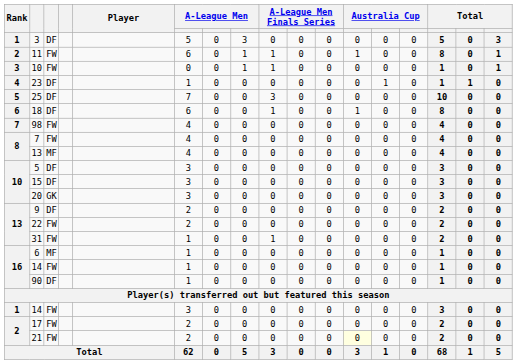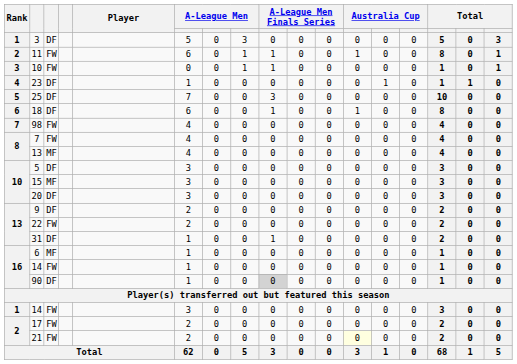 <table class="wikitable sortable" style="text-align:center;">
 <tr>
 <th rowspan="2" width="15">Rank</th>
 <th rowspan="2" width="15"></th>
 <th rowspan="2" width="15"></th>
 <th rowspan="2" width="15"></th>
 <th rowspan="2" width="145">Player</th>
 <th colspan="3" width="120"><a href='#'>A-League Men</a></th>
 <th colspan="3" width="120"><a href='#'>A-League Men Finals Series</a></th>
 <th colspan="3" width="120"><a href='#'>Australia Cup</a></th>
 <th colspan="3" width="120">Total</th>
 </tr>
 <tr>
 <th style="width:30px"></th>
 <th style="width:30px"></th>
 <th style="width:30px"></th>
 <th style="width:30px"></th>
 <th style="width:30px"></th>
 <th style="width:30px"></th>
 <th style="width:30px"></th>
 <th style="width:30px"></th>
 <th style="width:30px"></th>
 <th style="width:30px"></th>
 <th style="width:30px"></th>
 <th style="width:30px"></th>
 </tr>
 <tr>
 <th>1</th>
 <td>3</td>
 <td>DF</td>
 <td></td>
 <td align="left"><br></td>
 <td>5</td>
 <td>0</td>
 <td>3<br></td>
 <td>0</td>
 <td>0</td>
 <td>0<br></td>
 <td>0</td>
 <td>0</td>
 <td>0<br></td>
 <th>5</th>
 <th>0</th>
 <th>3</th>
 </tr>
 <tr>
 <th>2</th>
 <td>11</td>
 <td>FW</td>
 <td></td>
 <td align="left"><br></td>
 <td>6</td>
 <td>0</td>
 <td>1<br></td>
 <td>1</td>
 <td>0</td>
 <td>0<br></td>
 <td>1</td>
 <td>0</td>
 <td>0<br></td>
 <th>8</th>
 <th>0</th>
 <th>1</th>
 </tr>
 <tr>
 <th>3</th>
 <td>10</td>
 <td>FW</td>
 <td></td>
 <td align="left"><br></td>
 <td>0</td>
 <td>0</td>
 <td>1<br></td>
 <td>1</td>
 <td>0</td>
 <td>0<br></td>
 <td>0</td>
 <td>0</td>
 <td>0<br></td>
 <th>1</th>
 <th>0</th>
 <th>1</th>
 </tr>
 <tr>
 <th>4</th>
 <td>23</td>
 <td>DF</td>
 <td></td>
 <td align="left"><br></td>
 <td>1</td>
 <td>0</td>
 <td>0<br></td>
 <td>0</td>
 <td>0</td>
 <td>0<br></td>
 <td>0</td>
 <td>1</td>
 <td>0<br></td>
 <th>1</th>
 <th>1</th>
 <th>0</th>
 </tr>
 <tr>
 <th>5</th>
 <td>25</td>
 <td>DF</td>
 <td></td>
 <td align="left"><br></td>
 <td>7</td>
 <td>0</td>
 <td>0<br></td>
 <td>3</td>
 <td>0</td>
 <td>0<br></td>
 <td>0</td>
 <td>0</td>
 <td>0<br></td>
 <th>10</th>
 <th>0</th>
 <th>0</th>
 </tr>
 <tr>
 <th>6</th>
 <td>18</td>
 <td>DF</td>
 <td></td>
 <td align="left"><br></td>
 <td>6</td>
 <td>0</td>
 <td>0<br></td>
 <td>1</td>
 <td>0</td>
 <td>0<br></td>
 <td>1</td>
 <td>0</td>
 <td>0<br></td>
 <th>8</th>
 <th>0</th>
 <th>0</th>
 </tr>
 <tr>
 <th>7</th>
 <td>98</td>
 <td>FW</td>
 <td></td>
 <td align="left"><br></td>
 <td>4</td>
 <td>0</td>
 <td>0<br></td>
 <td>0</td>
 <td>0</td>
 <td>0<br></td>
 <td>0</td>
 <td>0</td>
 <td>0<br></td>
 <th>4</th>
 <th>0</th>
 <th>0</th>
 </tr>
 <tr>
 <th rowspan="2">8</th>
 <td>7</td>
 <td>FW</td>
 <td></td>
 <td align="left"><br></td>
 <td>4</td>
 <td>0</td>
 <td>0<br></td>
 <td>0</td>
 <td>0</td>
 <td>0<br></td>
 <td>0</td>
 <td>0</td>
 <td>0<br></td>
 <th>4</th>
 <th>0</th>
 <th>0</th>
 </tr>
 <tr>
 <td>13</td>
 <td>MF</td>
 <td></td>
 <td align="left"><br></td>
 <td>4</td>
 <td>0</td>
 <td>0<br></td>
 <td>0</td>
 <td>0</td>
 <td>0<br></td>
 <td>0</td>
 <td>0</td>
 <td>0<br></td>
 <th>4</th>
 <th>0</th>
 <th>0</th>
 </tr>
 <tr>
 <th rowspan="3">10</th>
 <td>5</td>
 <td>DF</td>
 <td></td>
 <td align="left"><br></td>
 <td>3</td>
 <td>0</td>
 <td>0<br></td>
 <td>0</td>
 <td>0</td>
 <td>0<br></td>
 <td>0</td>
 <td>0</td>
 <td>0<br></td>
 <th>3</th>
 <th>0</th>
 <th>0</th>
 </tr>
 <tr>
 <td>15</td>
-<td>DF</td>
+<td>MF</td>
 <td></td>
 <td align="left"><br></td>
 <td>3</td>
 <td>0</td>
 <td>0<br></td>
 <td>0</td>
 <td>0</td>
 <td>0<br></td>
 <td>0</td>
 <td>0</td>
 <td>0<br></td>
 <th>3</th>
 <th>0</th>
 <th>0</th>
 </tr>
 <tr>
 <td>20</td>
-<td>GK</td>
+<td>DF</td>
 <td></td>
 <td align="left"><br></td>
 <td>3</td>
 <td>0</td>
 <td>0<br></td>
 <td>0</td>
 <td>0</td>
 <td>0<br></td>
 <td>0</td>
 <td>0</td>
 <td>0<br></td>
 <th>3</th>
 <th>0</th>
 <th>0</th>
 </tr>
 <tr>
 <th rowspan="3">13</th>
 <td>9</td>
 <td>DF</td>
 <td></td>
 <td align="left"><br></td>
 <td>2</td>
 <td>0</td>
 <td>0<br></td>
 <td>0</td>
 <td>0</td>
 <td>0<br></td>
 <td>0</td>
 <td>0</td>
 <td>0<br></td>
 <th>2</th>
 <th>0</th>
 <th>0</th>
 </tr>
 <tr>
 <td>22</td>
 <td>FW</td>
 <td></td>
 <td align="left"><br></td>
 <td>2</td>
 <td>0</td>
 <td>0<br></td>
 <td>0</td>
 <td>0</td>
 <td>0<br></td>
 <td>0</td>
 <td>0</td>
 <td>0<br></td>
 <th>2</th>
 <th>0</th>
 <th>0</th>
 </tr>
 <tr>
 <td>31</td>
-<td>FW</td>
+<td>DF</td>
 <td></td>
 <td align="left"><br></td>
 <td>1</td>
 <td>0</td>
 <td>0<br></td>
 <td>1</td>
 <td>0</td>
 <td>0<br></td>
 <td>0</td>
 <td>0</td>
 <td>0<br></td>
 <th>2</th>
 <th>0</th>
 <th>0</th>
 </tr>
 <tr>
 <th rowspan="3">16</th>
 <td>6</td>
 <td>MF</td>
 <td></td>
 <td align="left"><br></td>
 <td>1</td>
 <td>0</td>
 <td>0<br></td>
 <td>0</td>
 <td>0</td>
 <td>0<br></td>
 <td>0</td>
 <td>0</td>
 <td>0<br></td>
 <th>1</th>
 <th>0</th>
 <th>0</th>
 </tr>
 <tr>
 <td>14</td>
 <td>FW</td>
 <td></td>
 <td align="left"><br></td>
 <td>1</td>
 <td>0</td>
 <td>0<br></td>
 <td>0</td>
 <td>0</td>
 <td>0<br></td>
 <td>0</td>
 <td>0</td>
 <td>0<br></td>
 <th>1</th>
 <th>0</th>
 <th>0</th>
 </tr>
 <tr>
 <td>90</td>
 <td>DF</td>
 <td></td>
 <td align="left"><br></td>
 <td>1</td>
 <td>0</td>
 <td>0<br></td>
-<td>0</td>
+<td style="background: lightgrey;">0</td>
 <td>0</td>
 <td>0<br></td>
 <td>0</td>
 <td>0</td>
 <td>0<br></td>
 <th>1</th>
 <th>0</th>
 <th>0</th>
 </tr>
 <tr>
 <th colspan="17">Player(s) transferred out but featured this season</th>
 </tr>
 <tr>
 <th>1</th>
 <td>14</td>
 <td>FW</td>
 <td></td>
 <td align="left"><br></td>
 <td>3</td>
 <td>0</td>
 <td>0<br></td>
 <td>0</td>
 <td>0</td>
 <td>0<br></td>
 <td>0</td>
 <td>0</td>
 <td>0<br></td>
 <th>3</th>
 <th>0</th>
 <th>0</th>
 </tr>
 <tr>
 <th rowspan="2">2</th>
 <td>17</td>
 <td>FW</td>
 <td></td>
 <td align="left"><br></td>
 <td>2</td>
 <td>0</td>
 <td>0<br></td>
 <td>0</td>
 <td>0</td>
 <td>0<br></td>
 <td>0</td>
 <td>0</td>
 <td>0<br></td>
 <th>2</th>
 <th>0</th>
 <th>0</th>
 </tr>
 <tr>
 <td>21</td>
 <td>FW</td>
 <td></td>
 <td align="left"><br></td>
 <td>2</td>
 <td>0</td>
 <td>0<br></td>
 <td>0</td>
 <td>0</td>
 <td>0<br></td>
 <td style="background: lightyellow;">0</td>
 <td>0</td>
 <td>0<br></td>
 <th>2</th>
 <th>0</th>
 <th>0</th>
 </tr>
 <tr>
 <th colspan="5">Total<br></th>
 <th>62</th>
 <th>0</th>
 <th>5<br></th>
 <th>3</th>
 <th>0</th>
 <th>0<br></th>
 <th>3</th>
 <th>1</th>
 <th>0<br></th>
 <th>68</th>
 <th>1</th>
 <th>5</th>
 </tr>
 </table>
